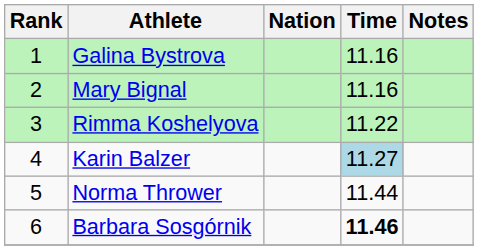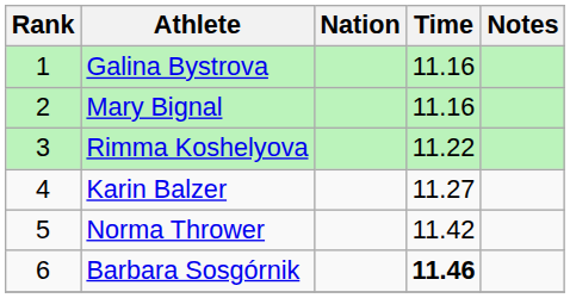 <table class="wikitable sortable" style="text-align:center">
 <tr>
 <th>Rank</th>
 <th>Athlete</th>
 <th>Nation</th>
 <th>Time</th>
 <th>Notes</th>
 </tr>
 <tr bgcolor=bbf3bb>
 <td>1</td>
 <td align=left><a href='#'>Galina Bystrova</a></td>
 <td align=left></td>
 <td>11.16</td>
 <td></td>
 </tr>
 <tr bgcolor=bbf3bb>
 <td>2</td>
 <td align=left><a href='#'>Mary Bignal</a></td>
 <td align=left></td>
 <td>11.16</td>
 <td></td>
 </tr>
 <tr bgcolor=bbf3bb>
 <td>3</td>
 <td align=left><a href='#'>Rimma Koshelyova</a></td>
 <td align=left></td>
 <td>11.22</td>
 <td></td>
 </tr>
 <tr>
 <td>4</td>
 <td align=left><a href='#'>Karin Balzer</a></td>
 <td align=left></td>
-<td style="background: lightblue;">11.27</td>
+<td>11.27</td>
 <td></td>
 </tr>
 <tr>
 <td>5</td>
 <td align=left><a href='#'>Norma Thrower</a></td>
 <td align=left></td>
-<td>11.44</td>
+<td>11.42</td>
 <td></td>
 </tr>
 <tr>
 <td>6</td>
 <td align=left><a href='#'>Barbara Sosgórnik</a></td>
 <td align=left></td>
 <td><strong>11.46</strong></td>
 <td></td>
 </tr>
 <tr>
 </tr>
 </table>
